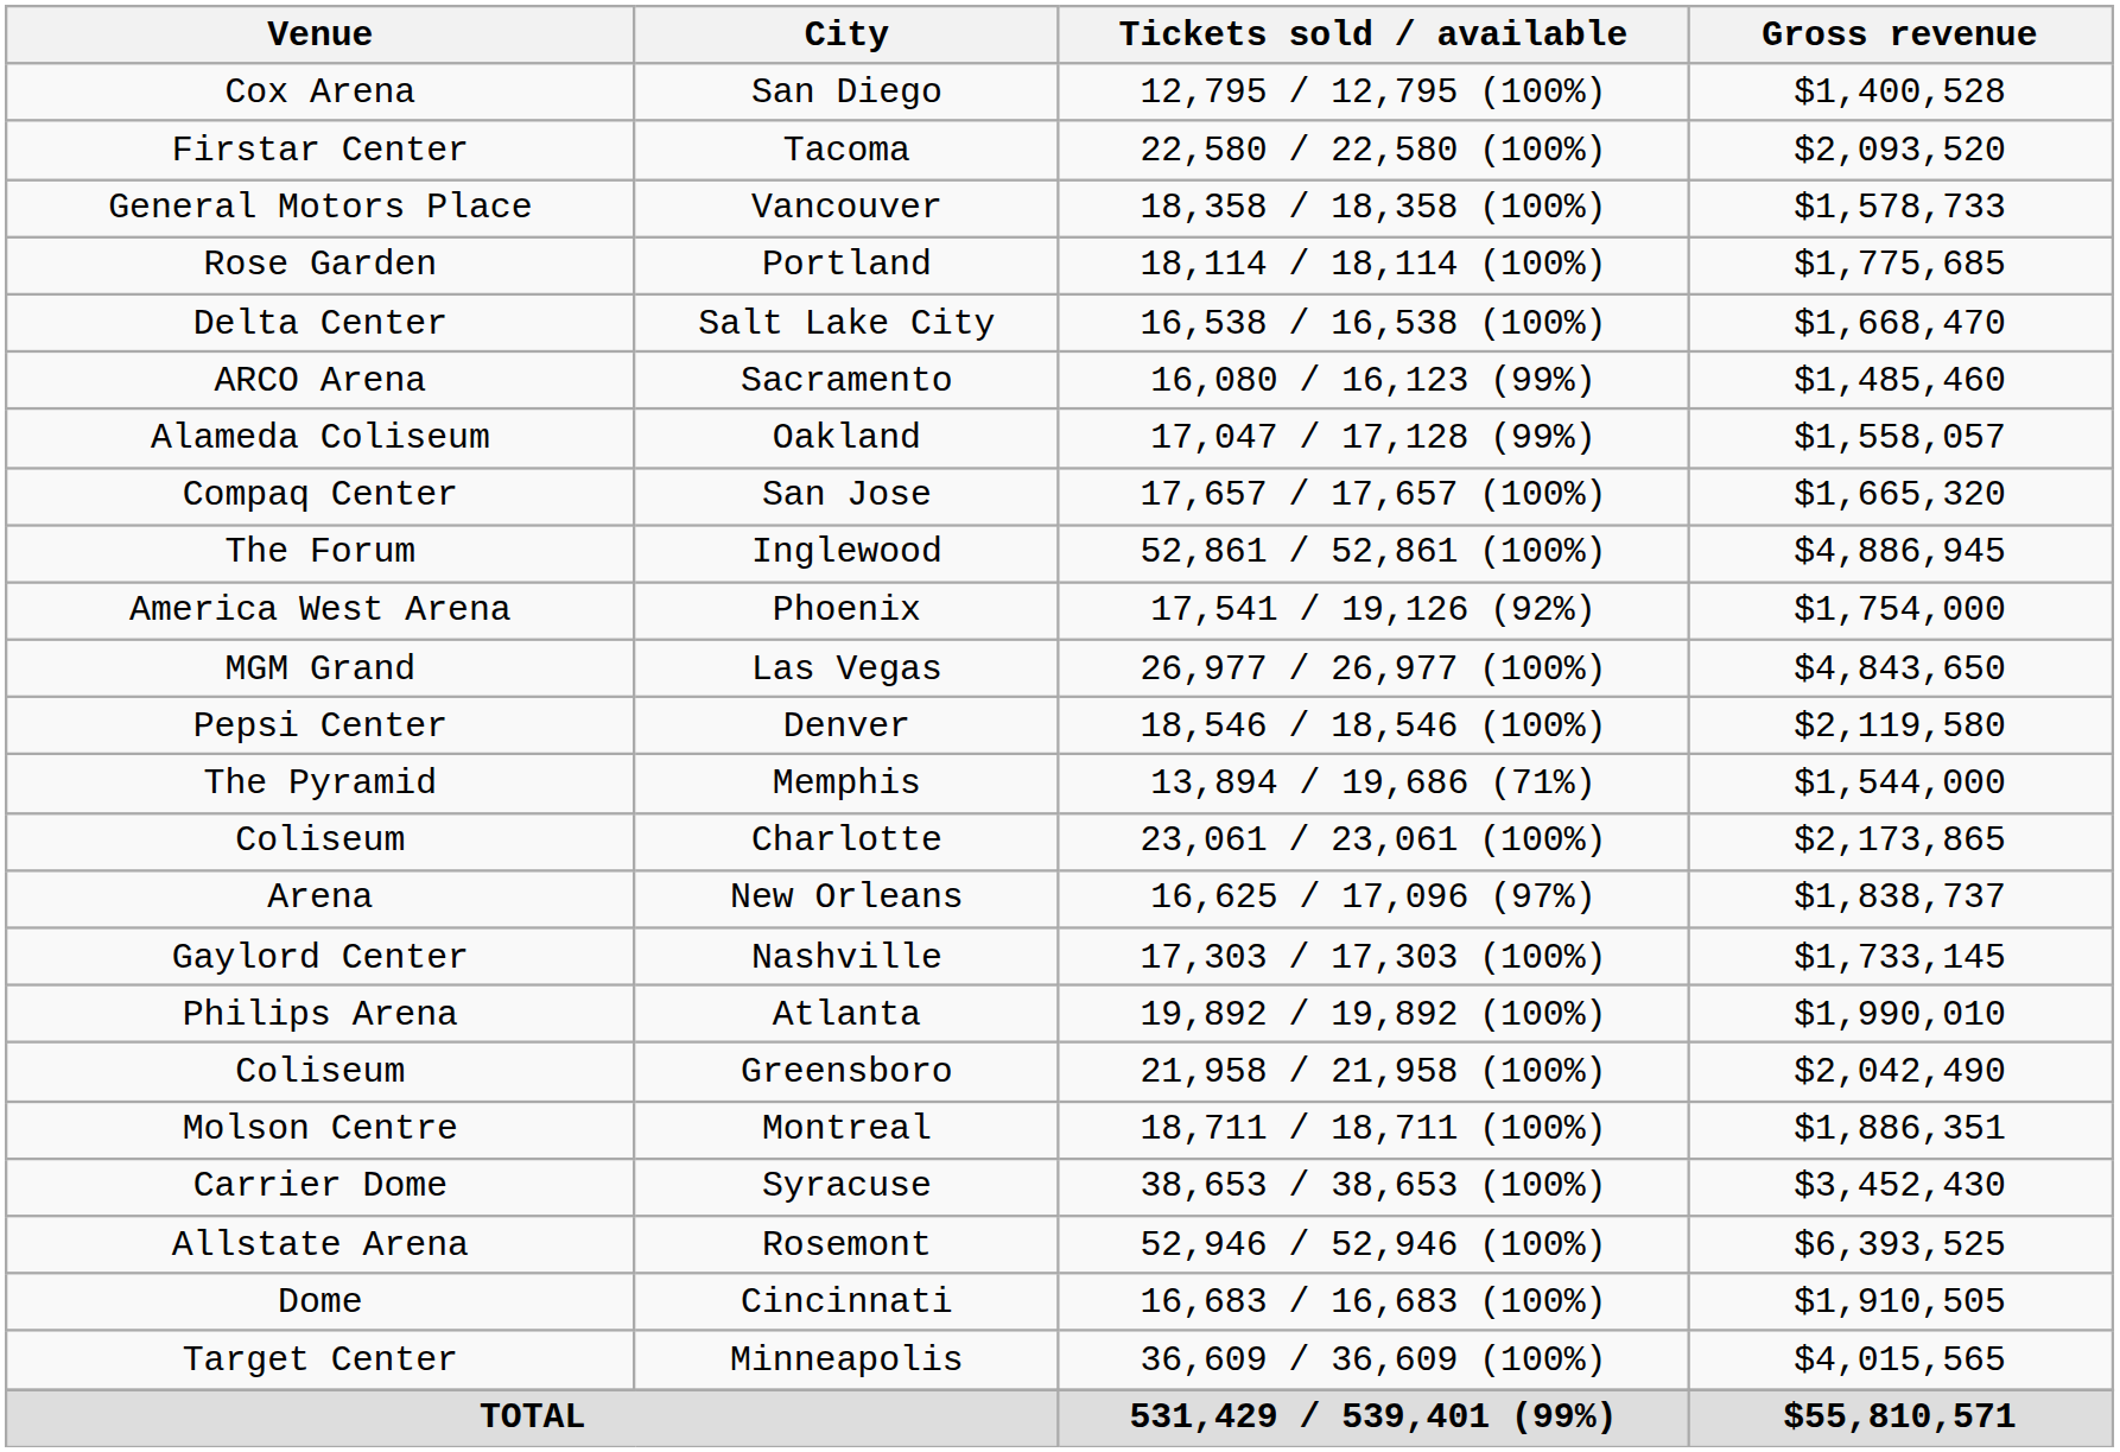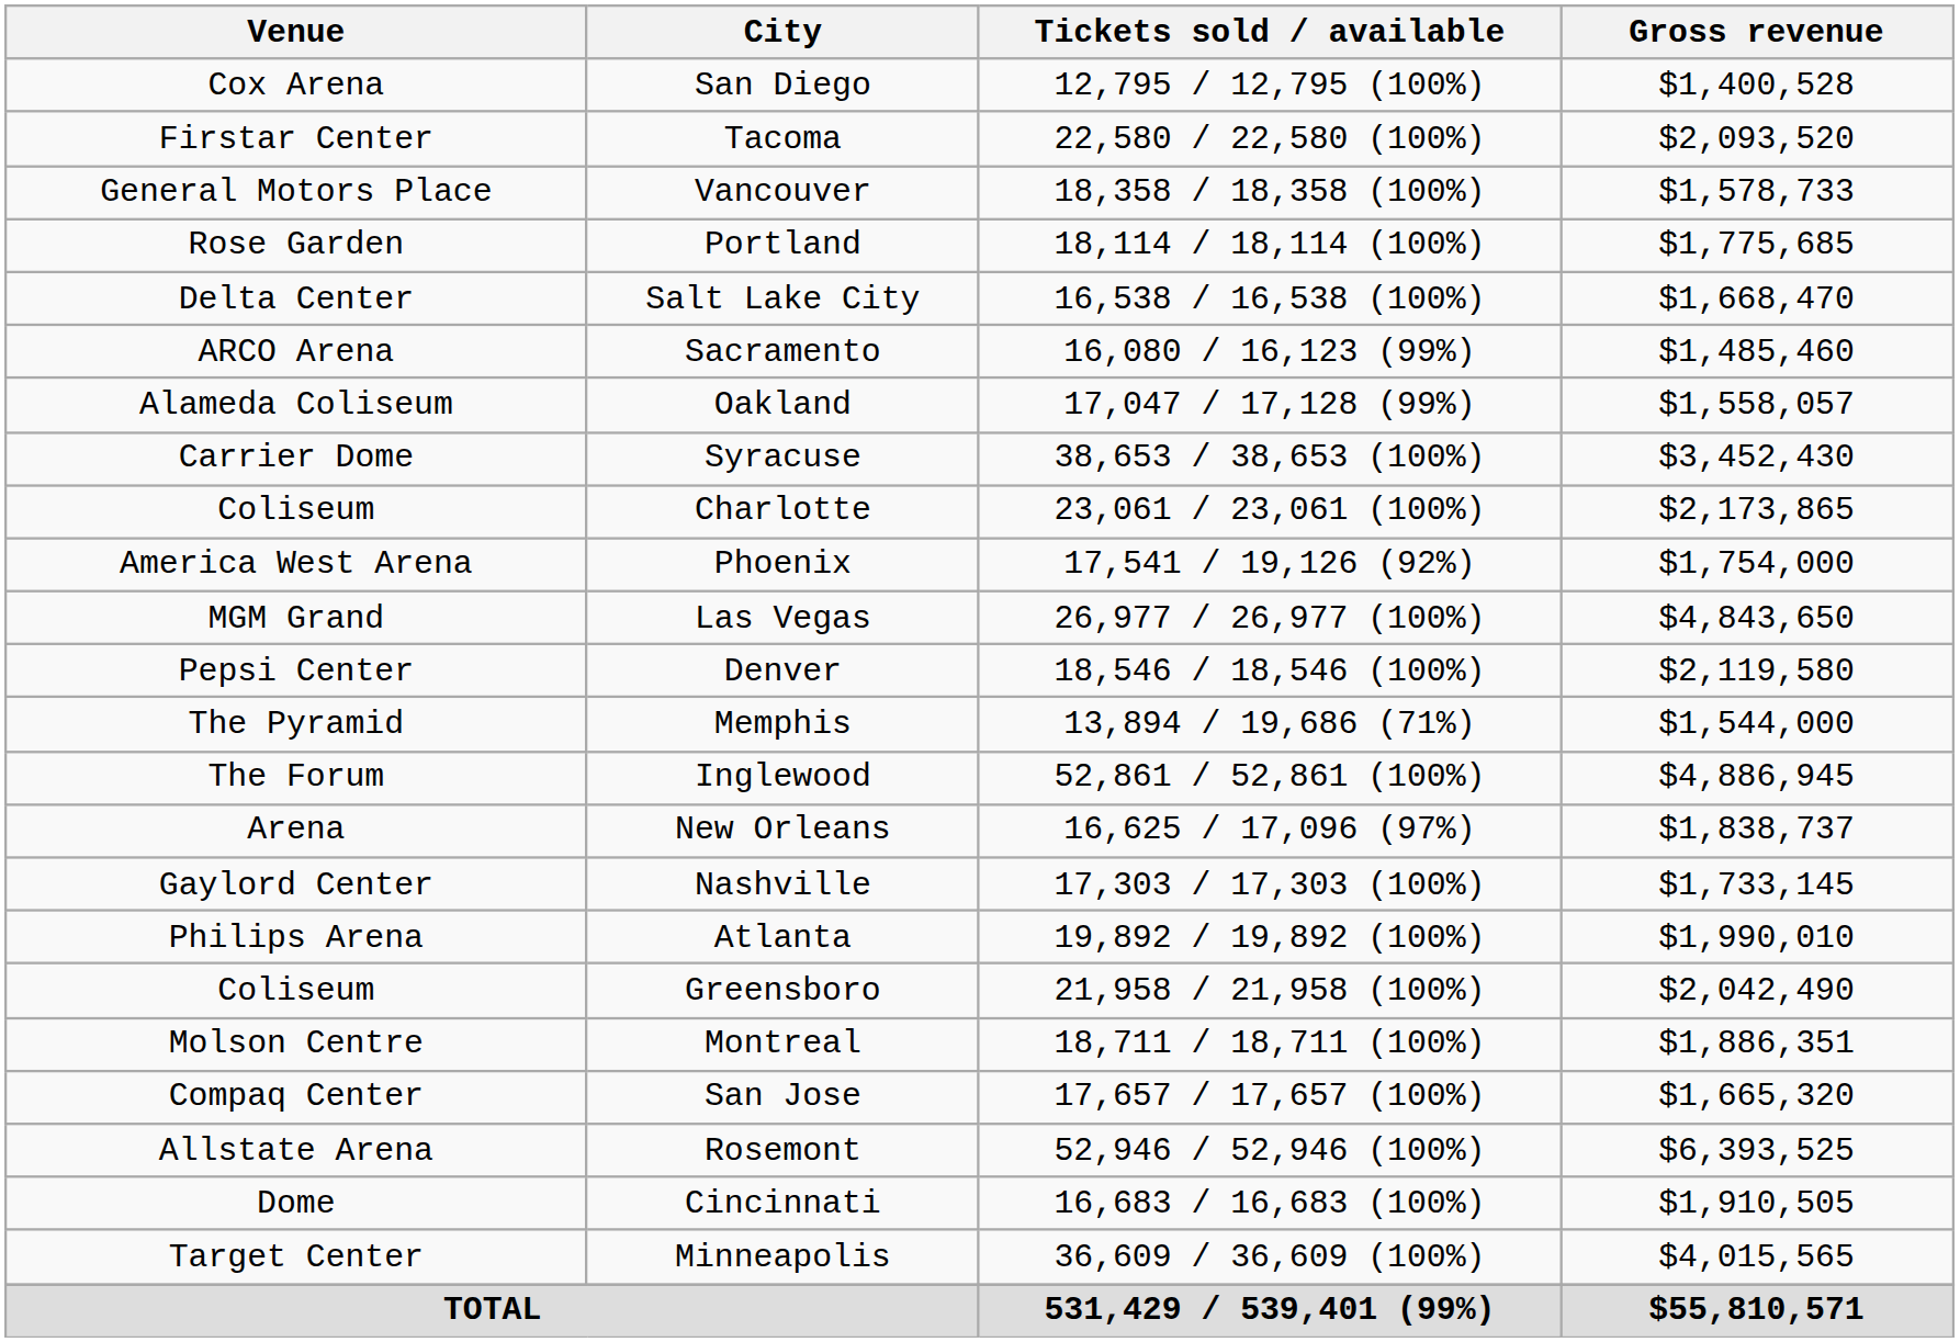 <table class="wikitable" style="text-align:center">
 <tr>
 <th style="width:225px;">Venue</th>
 <th style="width:150px;">City</th>
 <th style="width:225px;">Tickets sold / available</th>
 <th style="width:150px;">Gross revenue</th>
 </tr>
 <tr>
 <td>Cox Arena</td>
 <td>San Diego</td>
 <td>12,795 / 12,795 (100%)</td>
 <td>$1,400,528</td>
 </tr>
 <tr>
 <td>Firstar Center</td>
 <td>Tacoma</td>
 <td>22,580 / 22,580 (100%)</td>
 <td>$2,093,520</td>
 </tr>
 <tr>
 <td>General Motors Place</td>
 <td>Vancouver</td>
 <td>18,358 / 18,358 (100%)</td>
 <td>$1,578,733</td>
 </tr>
 <tr>
 <td>Rose Garden</td>
 <td>Portland</td>
 <td>18,114 / 18,114 (100%)</td>
 <td>$1,775,685</td>
 </tr>
 <tr>
 <td>Delta Center</td>
 <td>Salt Lake City</td>
 <td>16,538 / 16,538 (100%)</td>
 <td>$1,668,470</td>
 </tr>
 <tr>
 <td>ARCO Arena</td>
 <td>Sacramento</td>
 <td>16,080 / 16,123 (99%)</td>
 <td>$1,485,460</td>
 </tr>
 <tr>
 <td>Alameda Coliseum</td>
 <td>Oakland</td>
 <td>17,047 / 17,128 (99%)</td>
 <td>$1,558,057</td>
 </tr>
 <tr>
-<td>Compaq Center</td>
-<td>San Jose</td>
-<td>17,657 / 17,657 (100%)</td>
-<td>$1,665,320</td>
+<td>Carrier Dome</td>
+<td>Syracuse</td>
+<td>38,653 / 38,653 (100%)</td>
+<td>$3,452,430</td>
 </tr>
 <tr>
-<td>The Forum</td>
-<td>Inglewood</td>
-<td>52,861 / 52,861 (100%)</td>
-<td>$4,886,945</td>
+<td>Coliseum</td>
+<td>Charlotte</td>
+<td>23,061 / 23,061 (100%)</td>
+<td>$2,173,865</td>
 </tr>
 <tr>
 <td>America West Arena</td>
 <td>Phoenix</td>
 <td>17,541 / 19,126 (92%)</td>
 <td>$1,754,000</td>
 </tr>
 <tr>
 <td>MGM Grand</td>
 <td>Las Vegas</td>
 <td>26,977 / 26,977 (100%)</td>
 <td>$4,843,650</td>
 </tr>
 <tr>
 <td>Pepsi Center</td>
 <td>Denver</td>
 <td>18,546 / 18,546 (100%)</td>
 <td>$2,119,580</td>
 </tr>
 <tr>
 <td>The Pyramid</td>
 <td>Memphis</td>
 <td>13,894 / 19,686 (71%)</td>
 <td>$1,544,000</td>
 </tr>
 <tr>
-<td>Coliseum</td>
-<td>Charlotte</td>
-<td>23,061 / 23,061 (100%)</td>
-<td>$2,173,865</td>
+<td>The Forum</td>
+<td>Inglewood</td>
+<td>52,861 / 52,861 (100%)</td>
+<td>$4,886,945</td>
 </tr>
 <tr>
 <td>Arena</td>
 <td>New Orleans</td>
 <td>16,625 / 17,096 (97%)</td>
 <td>$1,838,737</td>
 </tr>
 <tr>
 <td>Gaylord Center</td>
 <td>Nashville</td>
 <td>17,303 / 17,303 (100%)</td>
 <td>$1,733,145</td>
 </tr>
 <tr>
 <td>Philips Arena</td>
 <td>Atlanta</td>
 <td>19,892 / 19,892 (100%)</td>
 <td>$1,990,010</td>
 </tr>
 <tr>
 <td>Coliseum</td>
 <td>Greensboro</td>
 <td>21,958 / 21,958 (100%)</td>
 <td>$2,042,490</td>
 </tr>
 <tr>
 <td>Molson Centre</td>
 <td>Montreal</td>
 <td>18,711 / 18,711 (100%)</td>
 <td>$1,886,351</td>
 </tr>
 <tr>
-<td>Carrier Dome</td>
-<td>Syracuse</td>
-<td>38,653 / 38,653 (100%)</td>
-<td>$3,452,430</td>
+<td>Compaq Center</td>
+<td>San Jose</td>
+<td>17,657 / 17,657 (100%)</td>
+<td>$1,665,320</td>
 </tr>
 <tr>
 <td>Allstate Arena</td>
 <td>Rosemont</td>
 <td>52,946 / 52,946 (100%)</td>
 <td>$6,393,525</td>
 </tr>
 <tr>
 <td>Dome</td>
 <td>Cincinnati</td>
 <td>16,683 / 16,683 (100%)</td>
 <td>$1,910,505</td>
 </tr>
 <tr>
 <td>Target Center</td>
 <td>Minneapolis</td>
 <td>36,609 / 36,609 (100%)</td>
 <td>$4,015,565</td>
 </tr>
 <tr>
 </tr>
 <tr style="background:#ddd;">
 <td colspan="2"><strong>TOTAL</strong></td>
 <td><strong>531,429 / 539,401 (99%)</strong></td>
 <td><strong>$55,810,571</strong></td>
 </tr>
 </table>
